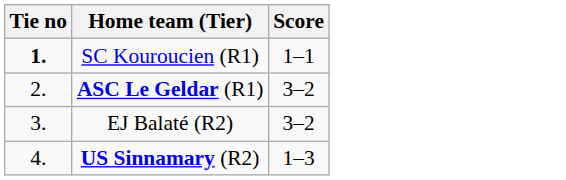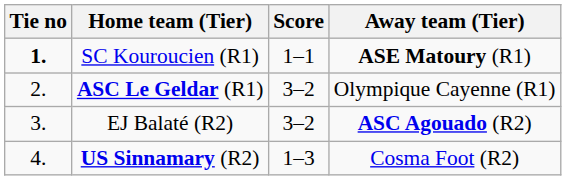 <table class="wikitable" style="text-align: center">
 <tr>
 <th>Tie no</th>
 <th>Home team (Tier)</th>
 <th>Score</th>
+<th>Away team (Tier)</th>
 </tr>
 <tr>
 <td><strong>1.</strong></td>
 <td> <a href='#'>SC Kouroucien</a> (R1)</td>
 <td>1–1 </td>
+<td><strong>ASE Matoury</strong> (R1) </td>
 </tr>
 <tr>
 <td>2.</td>
 <td> <strong><a href='#'>ASC Le Geldar</a></strong> (R1)</td>
 <td>3–2</td>
+<td>Olympique Cayenne (R1) </td>
 </tr>
 <tr>
 <td>3.</td>
 <td> EJ Balaté (R2)</td>
 <td>3–2</td>
+<td><strong><a href='#'>ASC Agouado</a></strong> (R2) </td>
 </tr>
 <tr>
 <td>4.</td>
 <td> <strong><a href='#'>US Sinnamary</a></strong> (R2)</td>
 <td>1–3</td>
+<td><a href='#'>Cosma Foot</a> (R2) </td>
 </tr>
 </table>
